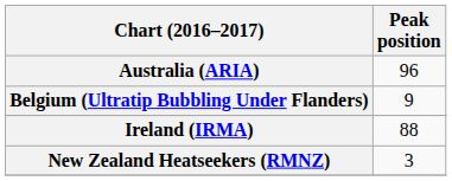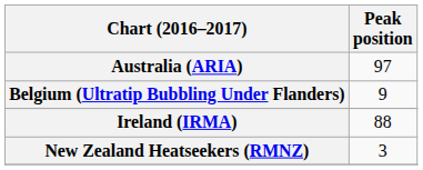 <table class="wikitable sortable plainrowheaders" style="text-align:center">
 <tr>
 <th scope="col">Chart (2016–2017)</th>
 <th scope="col">Peak<br> position</th>
 </tr>
 <tr>
 <th scope="row">Australia (<a href='#'>ARIA</a>)</th>
-<td>96</td>
+<td>97</td>
 </tr>
 <tr>
 <th scope="row">Belgium (<a href='#'>Ultratip Bubbling Under</a> Flanders)</th>
 <td>9</td>
 </tr>
 <tr>
 </tr>
 <tr>
 </tr>
 <tr>
 </tr>
 <tr>
 <th scope="row">Ireland (<a href='#'>IRMA</a>)</th>
 <td>88</td>
 </tr>
 <tr>
 <th scope="row">New Zealand Heatseekers (<a href='#'>RMNZ</a>)</th>
 <td>3</td>
 </tr>
 <tr>
 </tr>
 <tr>
 </tr>
 <tr>
 </tr>
 <tr>
 </tr>
 <tr>
 </tr>
 <tr>
 </tr>
 <tr>
 </tr>
 <tr>
 </tr>
 </table>
